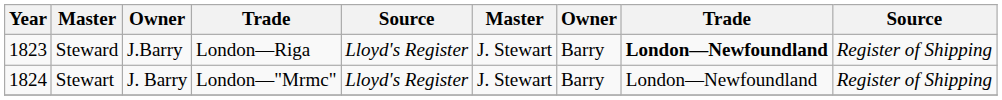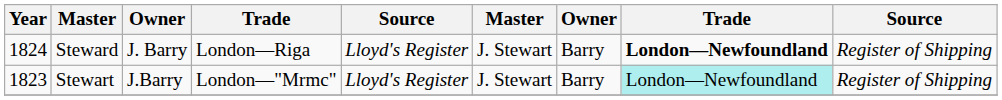 <table class="sortable wikitable">
 <tr>
 <th>Year</th>
 <th>Master</th>
 <th>Owner</th>
 <th>Trade</th>
 <th>Source</th>
 <th>Master</th>
 <th>Owner</th>
 <th>Trade</th>
 <th>Source</th>
 </tr>
 <tr>
-<td>1823</td>
+<td>1824</td>
 <td>Steward</td>
-<td>J.Barry</td>
+<td>J. Barry</td>
 <td>London—Riga</td>
 <td><em>Lloyd's Register</em></td>
 <td>J. Stewart</td>
 <td>Barry</td>
 <td><strong>London—Newfoundland</strong></td>
 <td><em>Register of Shipping</em></td>
 </tr>
 <tr>
-<td>1824</td>
+<td>1823</td>
 <td>Stewart</td>
-<td>J. Barry</td>
+<td>J.Barry</td>
 <td>London—"Mrmc"</td>
 <td><em>Lloyd's Register</em></td>
 <td>J. Stewart</td>
 <td>Barry</td>
-<td>London—Newfoundland</td>
+<td style="background: paleturquoise;">London—Newfoundland</td>
 <td><em>Register of Shipping</em></td>
 </tr>
 <tr>
 </tr>
 </table>
